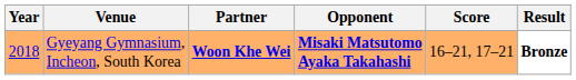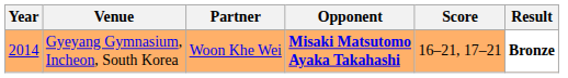 <table class="sortable wikitable" style="font-size: 90%;">
 <tr>
 <th>Year</th>
 <th>Venue</th>
 <th>Partner</th>
 <th>Opponent</th>
 <th>Score</th>
 <th>Result</th>
 </tr>
 <tr style="background:#FFB069">
-<td align="center"><a href='#'>2018</a></td>
+<td align="center"><a href='#'>2014</a></td>
 <td align="left"><a href='#'>Gyeyang Gymnasium</a>,<br><a href='#'>Incheon</a>, South Korea</td>
-<td align="left"><strong> <a href='#'>Woon Khe Wei</a></strong></td>
+<td align="left"> <a href='#'>Woon Khe Wei</a></td>
 <td align="left"><strong> <a href='#'>Misaki Matsutomo</a><br> <a href='#'>Ayaka Takahashi</a></strong></td>
 <td align="left">16–21, 17–21</td>
 <td style="text-align:left; background:white"> <strong>Bronze</strong></td>
 </tr>
 </table>
